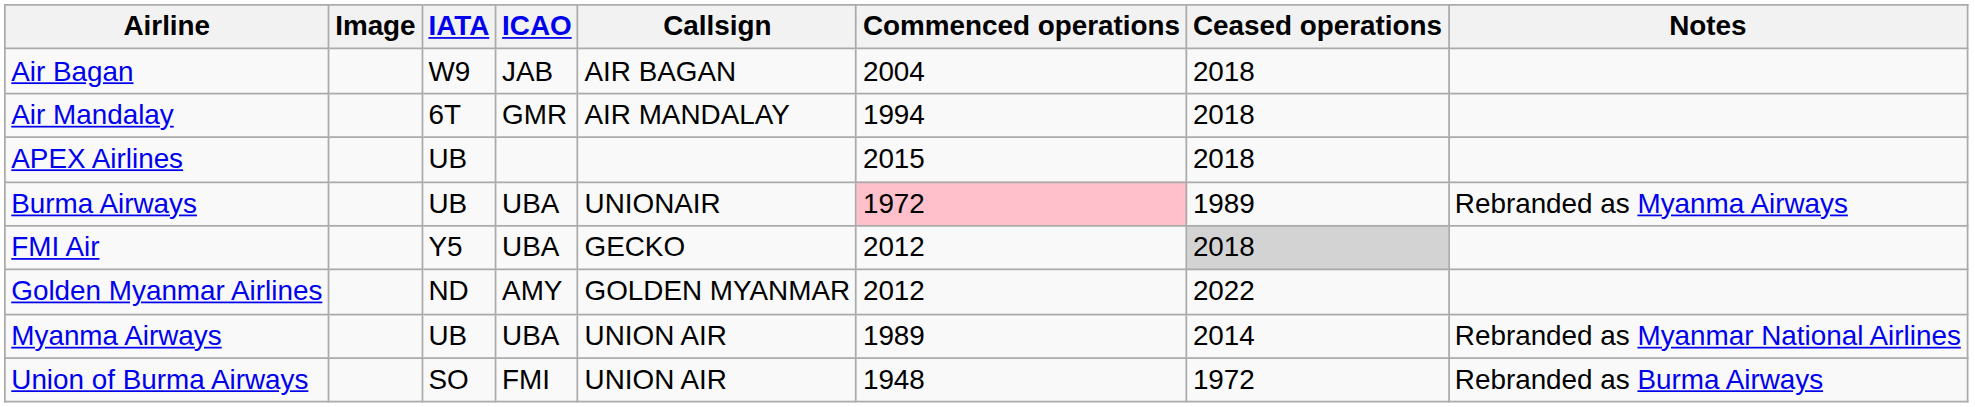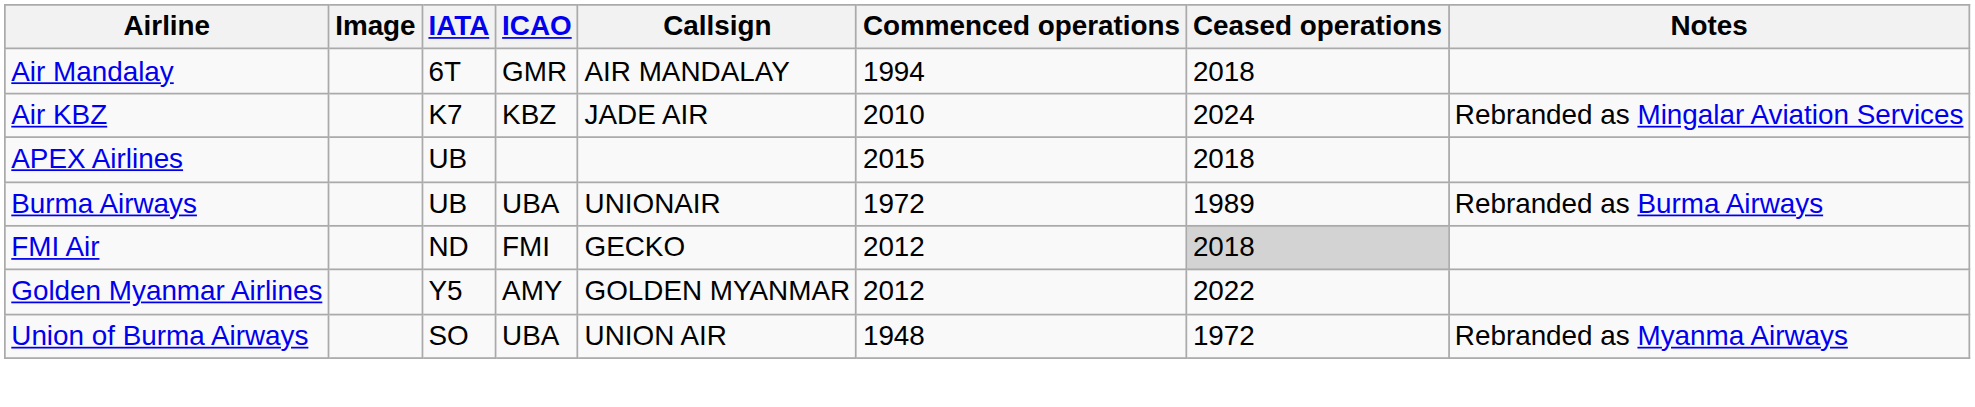 <table class="wikitable sortable">
 <tr valign="middle">
 <th>Airline</th>
 <th>Image</th>
 <th><a href='#'>IATA</a></th>
 <th><a href='#'>ICAO</a></th>
 <th>Callsign</th>
 <th>Commenced operations</th>
 <th>Ceased operations</th>
 <th>Notes</th>
 </tr>
 <tr>
-<td><a href='#'>Air Bagan</a></td>
-<td></td>
-<td>W9</td>
-<td>JAB</td>
-<td>AIR BAGAN</td>
-<td>2004</td>
-<td>2018</td>
-<td></td>
-</tr>
-<tr>
 <td><a href='#'>Air Mandalay</a></td>
 <td></td>
 <td>6T</td>
 <td>GMR</td>
 <td>AIR MANDALAY</td>
 <td>1994</td>
 <td>2018</td>
 <td></td>
+</tr>
+<tr>
+<td><a href='#'>Air KBZ</a></td>
+<td></td>
+<td>K7</td>
+<td>KBZ</td>
+<td>JADE AIR</td>
+<td>2010</td>
+<td>2024</td>
+<td>Rebranded as <a href='#'>Mingalar Aviation Services</a></td>
 </tr>
 <tr>
 <td><a href='#'>APEX Airlines</a></td>
 <td></td>
 <td>UB</td>
 <td></td>
 <td></td>
 <td>2015</td>
 <td>2018</td>
 <td></td>
 </tr>
 <tr>
 <td><a href='#'>Burma Airways</a></td>
 <td></td>
 <td>UB</td>
 <td>UBA</td>
 <td>UNIONAIR</td>
-<td style="background: pink;">1972</td>
+<td>1972</td>
 <td>1989</td>
-<td>Rebranded as <a href='#'>Myanma Airways</a></td>
+<td>Rebranded as <a href='#'>Burma Airways</a></td>
 </tr>
 <tr>
 <td><a href='#'>FMI Air</a></td>
 <td></td>
-<td>Y5</td>
-<td>UBA</td>
+<td>ND</td>
+<td>FMI</td>
 <td>GECKO</td>
 <td>2012</td>
 <td style="background: lightgrey;">2018</td>
 <td></td>
 </tr>
 <tr>
 <td><a href='#'>Golden Myanmar Airlines</a></td>
 <td></td>
-<td>ND</td>
+<td>Y5</td>
 <td>AMY</td>
 <td>GOLDEN MYANMAR</td>
 <td>2012</td>
 <td>2022</td>
 <td></td>
 </tr>
 <tr>
-<td><a href='#'>Myanma Airways</a></td>
-<td></td>
-<td>UB</td>
-<td>UBA</td>
-<td>UNION AIR</td>
-<td>1989</td>
-<td>2014</td>
-<td>Rebranded as <a href='#'>Myanmar National Airlines</a></td>
-</tr>
-<tr>
 <td><a href='#'>Union of Burma Airways</a></td>
 <td></td>
 <td>SO</td>
-<td>FMI</td>
+<td>UBA</td>
 <td>UNION AIR</td>
 <td>1948</td>
 <td>1972</td>
-<td>Rebranded as <a href='#'>Burma Airways</a></td>
+<td>Rebranded as <a href='#'>Myanma Airways</a></td>
 </tr>
 </table>
